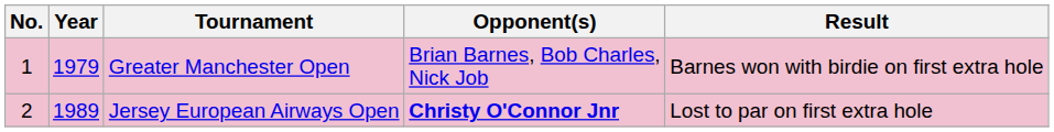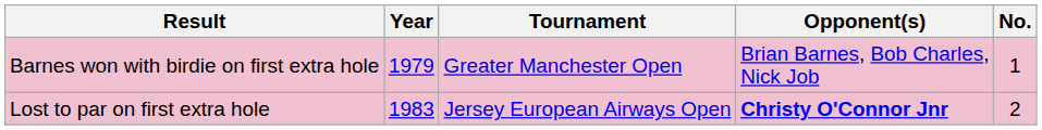 <table class="wikitable" style="font-size:95%;">
 <tr>
-<th>No.</th>
+<th>Result</th>
 <th>Year</th>
 <th>Tournament</th>
 <th>Opponent(s)</th>
-<th>Result</th>
+<th>No.</th>
 </tr>
 <tr style="background:#F2C1D1;">
-<td align=center>1</td>
+<td>Barnes won with birdie on first extra hole</td>
 <td><a href='#'>1979</a></td>
 <td><a href='#'>Greater Manchester Open</a></td>
 <td> <a href='#'>Brian Barnes</a>,  <a href='#'>Bob Charles</a>,<br> <a href='#'>Nick Job</a></td>
-<td>Barnes won with birdie on first extra hole</td>
+<td align=center>1</td>
 </tr>
 <tr style="background:#F2C1D1;">
-<td align=center>2</td>
-<td><a href='#'>1989</a></td>
+<td>Lost to par on first extra hole</td>
+<td><a href='#'>1983</a></td>
 <td><a href='#'>Jersey European Airways Open</a></td>
 <td><strong> <a href='#'>Christy O'Connor Jnr</a></strong></td>
-<td>Lost to par on first extra hole</td>
+<td align=center>2</td>
 </tr>
 </table>
